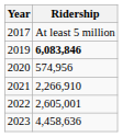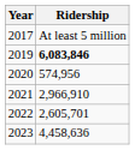 <table class="wikitable">
 <tr>
 <th>Year</th>
 <th>Ridership</th>
 </tr>
 <tr>
 <td>2017</td>
 <td>At least 5 million</td>
 </tr>
 <tr>
 <td>2019</td>
 <td><strong>6,083,846</strong></td>
 </tr>
 <tr>
 <td>2020</td>
 <td>574,956</td>
 </tr>
 <tr>
 <td>2021</td>
-<td>2,266,910</td>
+<td>2,966,910</td>
 </tr>
 <tr>
 <td>2022</td>
-<td>2,605,001</td>
+<td>2,605,701</td>
 </tr>
 <tr>
 <td>2023</td>
 <td>4,458,636</td>
 </tr>
 </table>
